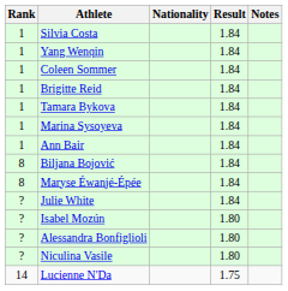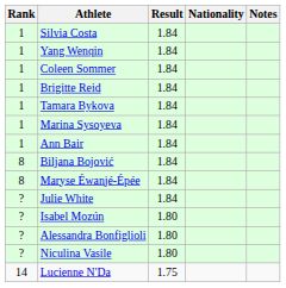 <table class="wikitable sortable" style="text-align:center">
 <tr>
 <th>Rank</th>
 <th>Athlete</th>
+<th>Result</th>
 <th>Nationality</th>
-<th>Result</th>
 <th>Notes</th>
 </tr>
 <tr bgcolor=ddffdd>
 <td>1</td>
 <td align=left><a href='#'>Silvia Costa</a></td>
+<td>1.84</td>
 <td align=left></td>
-<td>1.84</td>
 <td></td>
 </tr>
 <tr bgcolor=ddffdd>
 <td>1</td>
 <td align=left><a href='#'>Yang Wenqin</a></td>
+<td>1.84</td>
 <td align=left></td>
-<td>1.84</td>
 <td></td>
 </tr>
 <tr bgcolor=ddffdd>
 <td>1</td>
 <td align=left><a href='#'>Coleen Sommer</a></td>
+<td>1.84</td>
 <td align=left></td>
-<td>1.84</td>
 <td></td>
 </tr>
 <tr bgcolor=ddffdd>
 <td>1</td>
 <td align=left><a href='#'>Brigitte Reid</a></td>
+<td>1.84</td>
 <td align=left></td>
-<td>1.84</td>
 <td></td>
 </tr>
 <tr bgcolor=ddffdd>
 <td>1</td>
 <td align=left><a href='#'>Tamara Bykova</a></td>
+<td>1.84</td>
 <td align=left></td>
-<td>1.84</td>
 <td></td>
 </tr>
 <tr bgcolor=ddffdd>
 <td>1</td>
 <td align=left><a href='#'>Marina Sysoyeva</a></td>
+<td>1.84</td>
 <td align=left></td>
-<td>1.84</td>
 <td></td>
 </tr>
 <tr bgcolor=ddffdd>
 <td>1</td>
 <td align=left><a href='#'>Ann Bair</a></td>
+<td>1.84</td>
 <td align=left></td>
-<td>1.84</td>
 <td></td>
 </tr>
 <tr bgcolor=ddffdd>
 <td>8</td>
 <td align=left><a href='#'>Biljana Bojović</a></td>
+<td>1.84</td>
 <td align=left></td>
-<td>1.84</td>
 <td></td>
 </tr>
 <tr bgcolor=ddffdd>
 <td>8</td>
 <td align=left><a href='#'>Maryse Éwanjé-Épée</a></td>
+<td>1.84</td>
 <td align=left></td>
-<td>1.84</td>
 <td></td>
 </tr>
 <tr bgcolor=ddffdd>
 <td>?</td>
 <td align=left><a href='#'>Julie White</a></td>
+<td>1.84</td>
 <td align=left></td>
-<td>1.84</td>
 <td></td>
 </tr>
 <tr bgcolor=ddffdd>
 <td>?</td>
 <td align=left><a href='#'>Isabel Mozún</a></td>
+<td>1.80</td>
 <td align=left></td>
-<td>1.80</td>
 <td></td>
 </tr>
 <tr bgcolor=ddffdd>
 <td>?</td>
 <td align=left><a href='#'>Alessandra Bonfiglioli</a></td>
+<td>1.80</td>
 <td align=left></td>
-<td>1.80</td>
 <td></td>
 </tr>
 <tr bgcolor=ddffdd>
 <td>?</td>
 <td align=left><a href='#'>Niculina Vasile</a></td>
+<td>1.80</td>
 <td align=left></td>
-<td>1.80</td>
 <td></td>
 </tr>
 <tr>
 <td>14</td>
 <td align=left><a href='#'>Lucienne N'Da</a></td>
+<td>1.75</td>
 <td align=left></td>
-<td>1.75</td>
 <td></td>
 </tr>
 </table>
